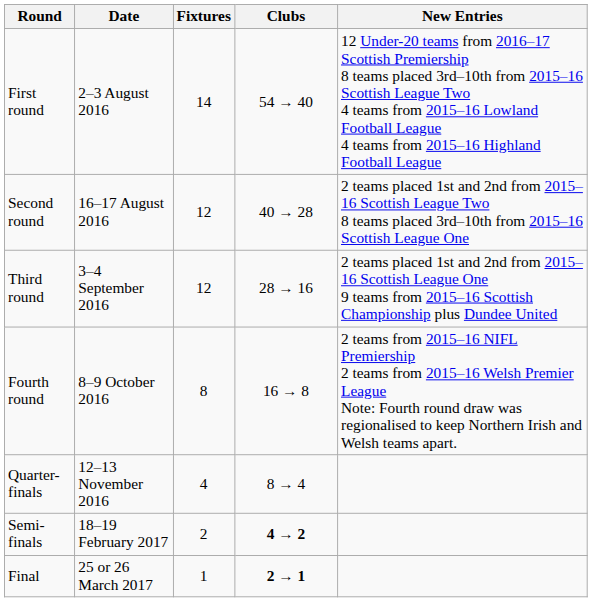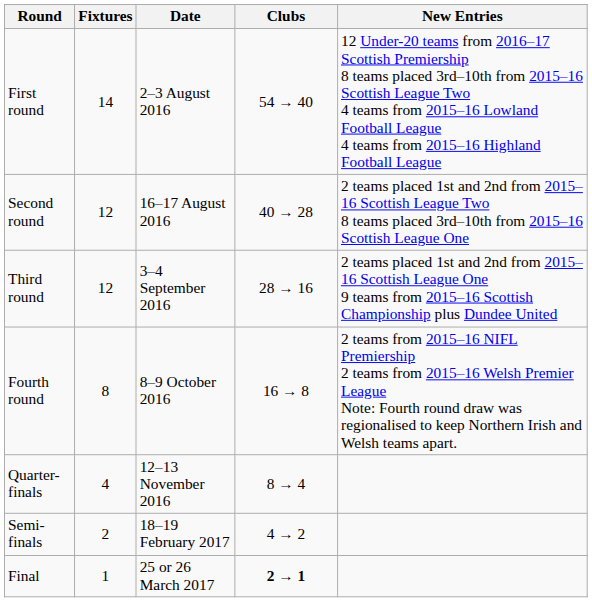 <table class="wikitable">
 <tr>
 <th>Round</th>
+<th>Fixtures</th>
 <th>Date</th>
-<th>Fixtures</th>
 <th width=100>Clubs</th>
 <th>New Entries</th>
 </tr>
 <tr align=center>
 <td align=left>First round</td>
+<td>14</td>
 <td align=left>2–3 August 2016</td>
-<td>14</td>
 <td>54 → 40</td>
 <td align=left>12 <a href='#'>Under-20 teams</a> from <a href='#'>2016–17 Scottish Premiership</a><br> 8 teams placed 3rd–10th from <a href='#'>2015–16 Scottish League Two</a> <br> 4 teams from <a href='#'>2015–16 Lowland Football League</a> <br> 4 teams from <a href='#'>2015–16 Highland Football League</a></td>
 </tr>
 <tr align=center>
 <td align=left>Second round</td>
+<td>12</td>
 <td align=left>16–17 August 2016</td>
-<td>12</td>
 <td>40 → 28</td>
 <td align=left>2 teams placed 1st and 2nd from <a href='#'>2015–16 Scottish League Two</a> <br> 8 teams placed 3rd–10th from <a href='#'>2015–16 Scottish League One</a></td>
 </tr>
 <tr align=center>
 <td align=left>Third round</td>
+<td>12</td>
 <td align=left>3–4 September 2016</td>
-<td>12</td>
 <td>28 → 16</td>
 <td align=left>2 teams placed 1st and 2nd from <a href='#'>2015–16 Scottish League One</a> <br> 9 teams from <a href='#'>2015–16 Scottish Championship</a> plus <a href='#'>Dundee United</a></td>
 </tr>
 <tr align=center>
 <td align=left>Fourth round</td>
+<td>8</td>
 <td align=left>8–9 October 2016</td>
-<td>8</td>
 <td>16 → 8</td>
 <td align=left>2 teams from <a href='#'>2015–16 NIFL Premiership</a> <br> 2 teams from <a href='#'>2015–16 Welsh Premier League</a> <br> Note: Fourth round draw was regionalised to keep Northern Irish and Welsh teams apart.</td>
 </tr>
 <tr align=center>
 <td align=left>Quarter-finals</td>
+<td>4</td>
 <td align=left>12–13 November 2016</td>
-<td>4</td>
 <td>8 → 4</td>
 <td></td>
 </tr>
 <tr align=center>
 <td align=left>Semi-finals</td>
+<td>2</td>
 <td align=left>18–19 February 2017</td>
-<td>2</td>
-<td><strong>4 → 2</strong></td>
+<td>4 → 2</td>
 <td></td>
 </tr>
 <tr align=center>
 <td align=left>Final</td>
+<td>1</td>
 <td align=left>25 or 26 March 2017</td>
-<td>1</td>
 <td><strong>2 → 1</strong></td>
 <td></td>
 </tr>
 </table>
